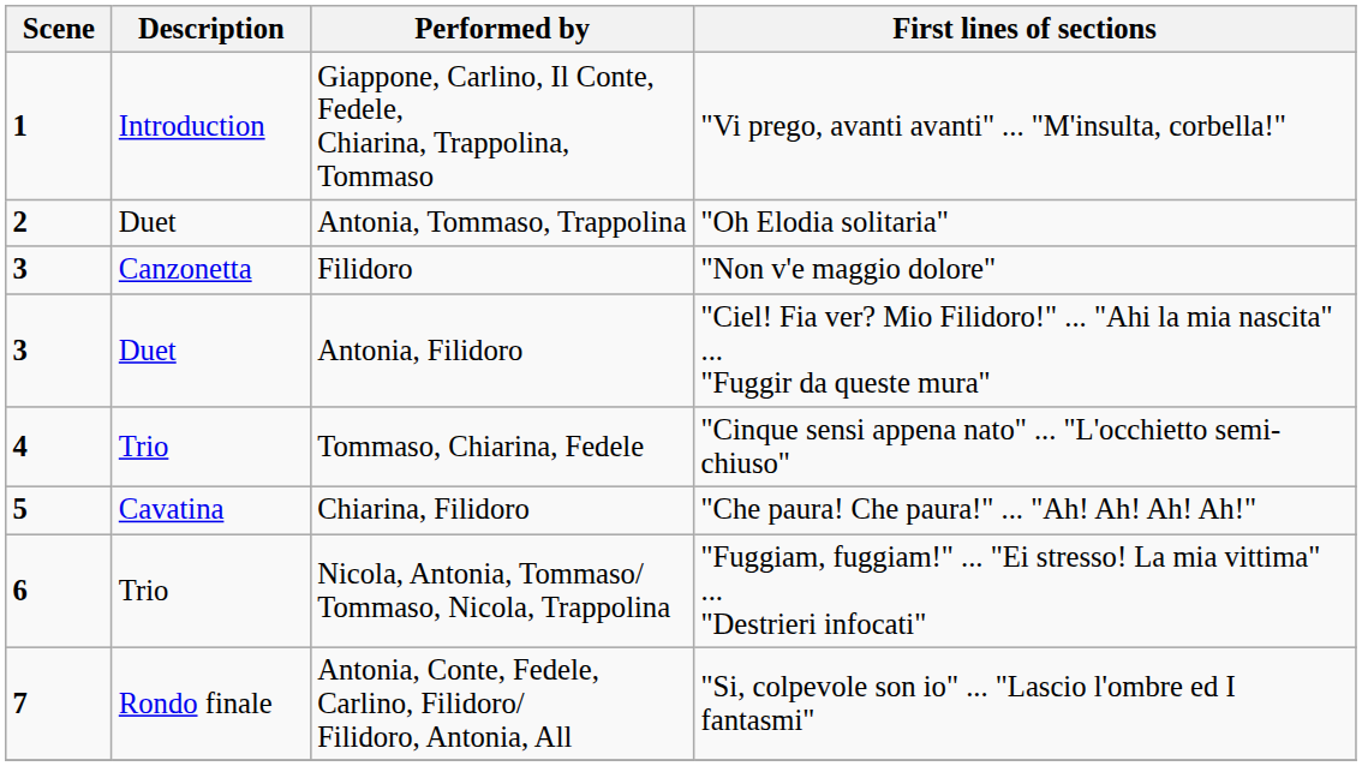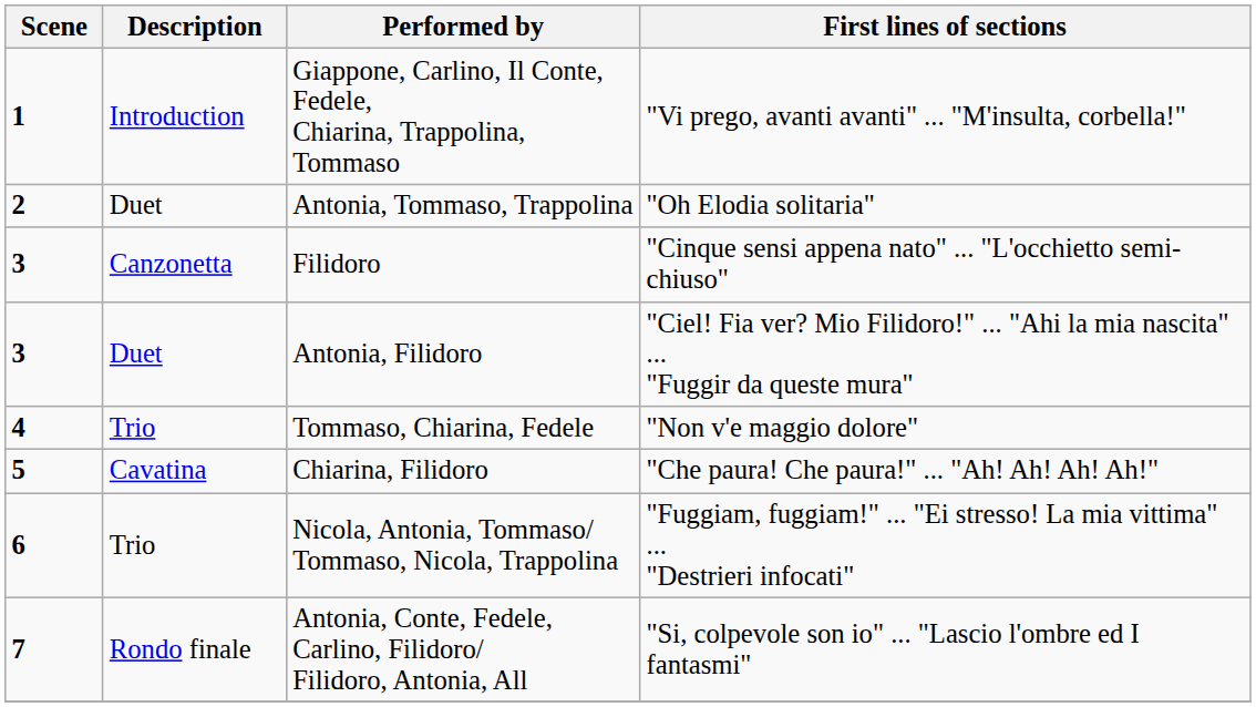 <table class="wikitable" border="1">
 <tr>
 <th width= 50>Scene</th>
 <th width= 100>Description</th>
 <th width= 200>Performed by</th>
 <th width= 350>First lines of sections</th>
 </tr>
 <tr>
 <td><strong>1</strong></td>
 <td><a href='#'>Introduction</a></td>
 <td>Giappone, Carlino, Il Conte, Fedele,<br>Chiarina, Trappolina, Tommaso</td>
 <td>"Vi prego, avanti avanti" ... "M'insulta, corbella!"</td>
 </tr>
 <tr>
 <td><strong>2</strong></td>
 <td>Duet</td>
 <td>Antonia, Tommaso, Trappolina</td>
 <td>"Oh Elodia solitaria"</td>
 </tr>
 <tr>
 <td><strong>3</strong></td>
 <td><a href='#'>Canzonetta</a></td>
 <td>Filidoro</td>
-<td>"Non v'e maggio dolore"</td>
+<td>"Cinque sensi appena nato" ... "L'occhietto semi-chiuso"</td>
 </tr>
 <tr>
 <td><strong>3</strong></td>
 <td><a href='#'>Duet</a></td>
 <td>Antonia, Filidoro</td>
 <td>"Ciel! Fia ver? Mio Filidoro!" ... "Ahi la mia nascita" ...<br>"Fuggir da queste mura"</td>
 </tr>
 <tr>
 <td><strong>4</strong></td>
 <td><a href='#'>Trio</a></td>
 <td>Tommaso, Chiarina, Fedele</td>
-<td>"Cinque sensi appena nato" ... "L'occhietto semi-chiuso"</td>
+<td>"Non v'e maggio dolore"</td>
 </tr>
 <tr>
 <td><strong>5</strong></td>
 <td><a href='#'>Cavatina</a></td>
 <td>Chiarina, Filidoro</td>
 <td>"Che paura! Che paura!" ... "Ah! Ah! Ah! Ah!"</td>
 </tr>
 <tr>
 <td><strong>6</strong></td>
 <td>Trio</td>
 <td>Nicola, Antonia, Tommaso/<br>Tommaso, Nicola, Trappolina</td>
 <td>"Fuggiam, fuggiam!" ... "Ei stresso! La mia vittima" ...<br>"Destrieri infocati"</td>
 </tr>
 <tr>
 <td><strong>7</strong></td>
 <td><a href='#'>Rondo</a> finale</td>
 <td>Antonia, Conte, Fedele, Carlino, Filidoro/<br>Filidoro, Antonia, All</td>
 <td>"Si, colpevole son io" ... "Lascio l'ombre ed I fantasmi"</td>
 </tr>
 <tr>
 </tr>
 </table>
